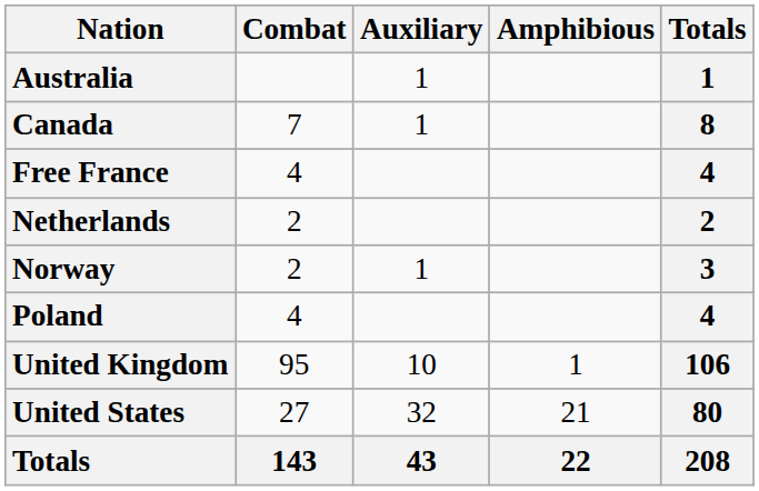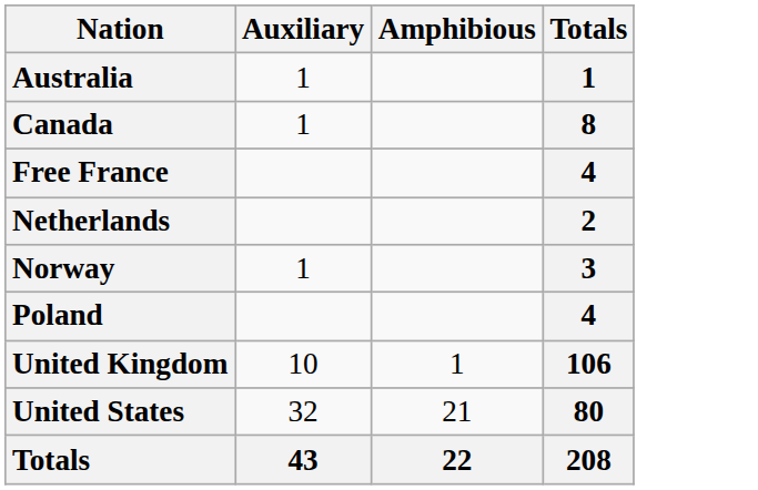 <table class="wikitable sortable plainrowheaders" style="text-align:center">
 <tr>
 <th>Nation</th>
-<th>Combat</th>
 <th>Auxiliary</th>
 <th>Amphibious</th>
 <th>Totals</th>
 </tr>
 <tr>
 <th style="text-align:left"> Australia</th>
-<td></td>
 <td>1</td>
 <td></td>
 <th>1</th>
 </tr>
 <tr>
 <th style="text-align:left"> Canada</th>
-<td>7</td>
 <td>1</td>
 <td></td>
 <th>8</th>
 </tr>
 <tr>
 <th style="text-align:left"> Free France</th>
-<td>4</td>
 <td></td>
 <td></td>
 <th>4</th>
 </tr>
 <tr>
 <th style="text-align:left"> Netherlands</th>
-<td>2</td>
 <td></td>
 <td></td>
 <th>2</th>
 </tr>
 <tr>
 <th style="text-align:left"> Norway</th>
-<td>2</td>
 <td>1</td>
 <td></td>
 <th>3</th>
 </tr>
 <tr>
 <th style="text-align:left"> Poland</th>
-<td>4</td>
 <td></td>
 <td></td>
 <th>4</th>
 </tr>
 <tr>
 <th style="text-align:left"> United Kingdom</th>
-<td>95</td>
 <td>10</td>
 <td>1</td>
 <th>106</th>
 </tr>
 <tr>
 <th style="text-align:left"> United States</th>
-<td>27</td>
 <td>32</td>
 <td>21</td>
 <th>80</th>
 </tr>
 <tr>
 <th style="text-align:left">Totals</th>
-<th>143</th>
 <th>43</th>
 <th>22</th>
 <th>208</th>
 </tr>
 </table>
